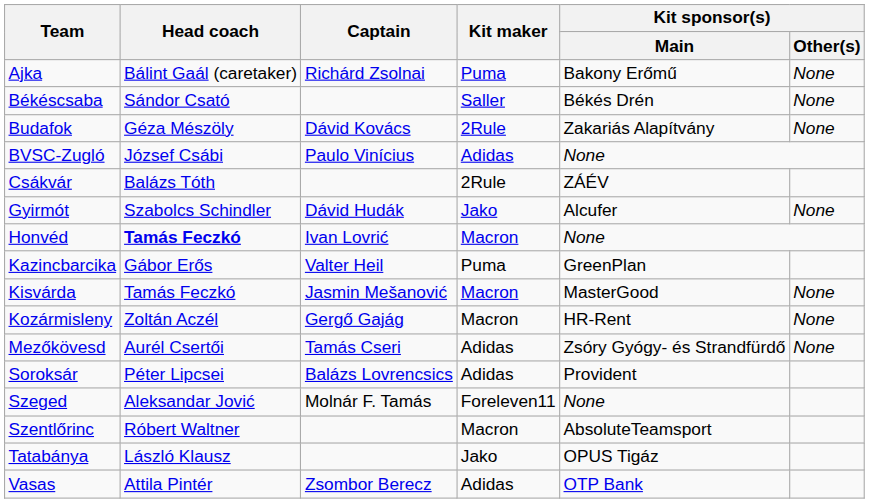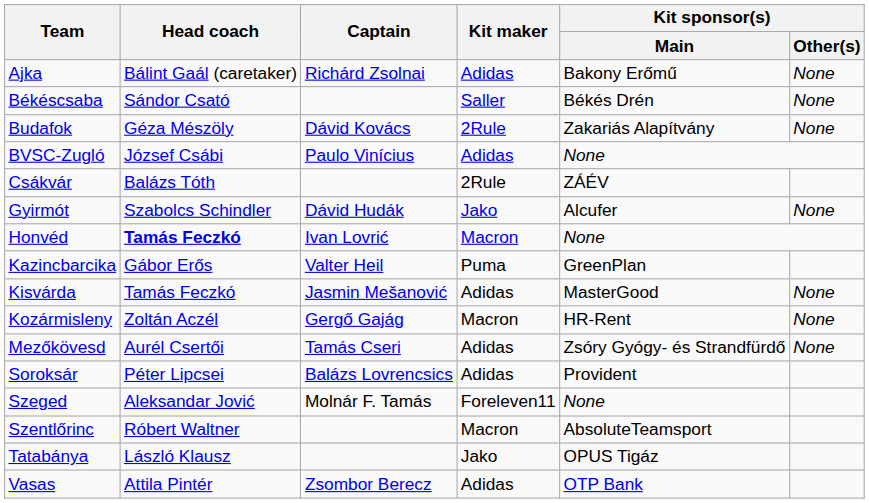 <table class="wikitable sortable">
 <tr>
 <th rowspan="2">Team</th>
 <th rowspan="2">Head coach</th>
 <th rowspan="2">Captain</th>
 <th rowspan="2">Kit maker</th>
 <th colspan="2">Kit sponsor(s)</th>
 </tr>
 <tr>
 <th>Main</th>
 <th>Other(s)</th>
 </tr>
 <tr>
 <td><a href='#'>Ajka</a></td>
 <td> <a href='#'>Bálint Gaál</a> (caretaker)</td>
 <td> <a href='#'>Richárd Zsolnai</a></td>
-<td><a href='#'>Puma</a></td>
+<td><a href='#'>Adidas</a></td>
 <td>Bakony Erőmű</td>
 <td><em>None</em></td>
 </tr>
 <tr>
 <td><a href='#'>Békéscsaba</a></td>
 <td> <a href='#'>Sándor Csató</a></td>
 <td></td>
 <td><a href='#'>Saller</a></td>
 <td>Békés Drén</td>
 <td><em>None</em></td>
 </tr>
 <tr>
 <td><a href='#'>Budafok</a></td>
 <td> <a href='#'>Géza Mészöly</a></td>
 <td> <a href='#'>Dávid Kovács</a></td>
 <td><a href='#'>2Rule</a></td>
 <td>Zakariás Alapítvány</td>
 <td><em>None</em></td>
 </tr>
 <tr>
 <td><a href='#'>BVSC-Zugló</a></td>
 <td> <a href='#'>József Csábi</a></td>
 <td> <a href='#'>Paulo Vinícius</a></td>
 <td><a href='#'>Adidas</a></td>
 <td colspan="2"><em>None</em></td>
 </tr>
 <tr>
 <td><a href='#'>Csákvár</a></td>
 <td> <a href='#'>Balázs Tóth</a></td>
 <td></td>
 <td>2Rule</td>
 <td>ZÁÉV</td>
 <td></td>
 </tr>
 <tr>
 <td><a href='#'>Gyirmót</a></td>
 <td> <a href='#'>Szabolcs Schindler</a></td>
 <td> <a href='#'>Dávid Hudák</a></td>
 <td><a href='#'>Jako</a></td>
 <td>Alcufer</td>
 <td><em>None</em></td>
 </tr>
 <tr>
 <td><a href='#'>Honvéd</a></td>
 <td><strong> <a href='#'>Tamás Feczkó</a></strong></td>
 <td> <a href='#'>Ivan Lovrić</a></td>
 <td><a href='#'>Macron</a></td>
 <td colspan="2"><em>None</em></td>
 </tr>
 <tr>
 <td><a href='#'>Kazincbarcika</a></td>
 <td> <a href='#'>Gábor Erős</a></td>
 <td> <a href='#'>Valter Heil</a></td>
 <td>Puma</td>
 <td>GreenPlan</td>
 <td></td>
 </tr>
 <tr>
 <td><a href='#'>Kisvárda</a></td>
 <td> <a href='#'>Tamás Feczkó</a></td>
 <td> <a href='#'>Jasmin Mešanović</a></td>
-<td><a href='#'>Macron</a></td>
+<td>Adidas</td>
 <td>MasterGood</td>
 <td><em>None</em></td>
 </tr>
 <tr>
 <td><a href='#'>Kozármisleny</a></td>
 <td> <a href='#'>Zoltán Aczél</a></td>
 <td> <a href='#'>Gergő Gajág</a></td>
 <td>Macron</td>
 <td>HR-Rent</td>
 <td><em>None</em></td>
 </tr>
 <tr>
 <td><a href='#'>Mezőkövesd</a></td>
 <td> <a href='#'>Aurél Csertői</a></td>
 <td> <a href='#'>Tamás Cseri</a></td>
 <td>Adidas</td>
 <td>Zsóry Gyógy- és Strandfürdő</td>
 <td><em>None</em></td>
 </tr>
 <tr>
 <td><a href='#'>Soroksár</a></td>
 <td> <a href='#'>Péter Lipcsei</a></td>
 <td> <a href='#'>Balázs Lovrencsics</a></td>
 <td>Adidas</td>
 <td>Provident</td>
 <td></td>
 </tr>
 <tr>
 <td><a href='#'>Szeged</a></td>
 <td> <a href='#'>Aleksandar Jović</a></td>
 <td> Molnár F. Tamás</td>
 <td>Foreleven11</td>
 <td><em>None</em></td>
 <td></td>
 </tr>
 <tr>
 <td><a href='#'>Szentlőrinc</a></td>
 <td> <a href='#'>Róbert Waltner</a></td>
 <td></td>
 <td>Macron</td>
 <td>AbsoluteTeamsport</td>
 </tr>
 <tr>
 <td><a href='#'>Tatabánya</a></td>
 <td> <a href='#'>László Klausz</a></td>
 <td></td>
 <td>Jako</td>
 <td>OPUS Tigáz</td>
 <td></td>
 </tr>
 <tr>
 <td><a href='#'>Vasas</a></td>
 <td> <a href='#'>Attila Pintér</a></td>
 <td> <a href='#'>Zsombor Berecz</a></td>
 <td>Adidas</td>
 <td><a href='#'>OTP Bank</a></td>
 <td></td>
 </tr>
 </table>
